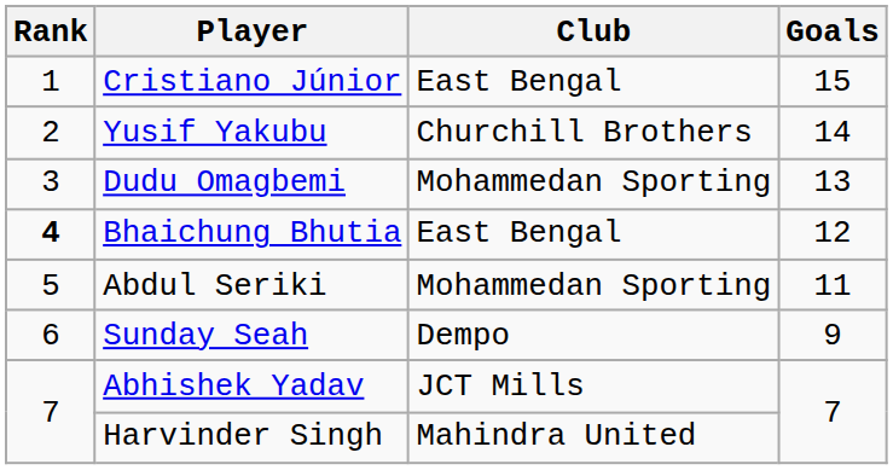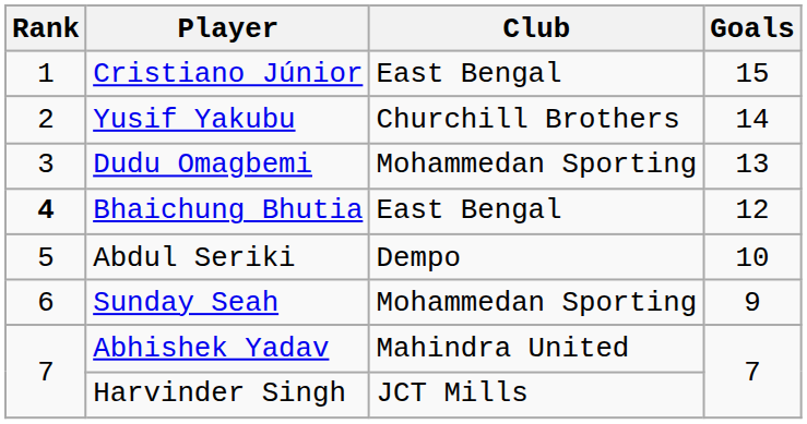 <table class="wikitable" style="text-align:center">
 <tr>
 <th>Rank</th>
 <th>Player</th>
 <th>Club</th>
 <th>Goals</th>
 </tr>
 <tr>
 <td rowspan="1">1</td>
 <td align="left"> <a href='#'>Cristiano Júnior</a></td>
 <td align="left">East Bengal</td>
 <td rowspan="1">15</td>
 </tr>
 <tr>
 <td rowspan="1">2</td>
 <td align="left"> <a href='#'>Yusif Yakubu</a></td>
 <td align="left">Churchill Brothers</td>
 <td rowspan="1">14</td>
 </tr>
 <tr>
 <td rowspan="1">3</td>
 <td align="left"> <a href='#'>Dudu Omagbemi</a></td>
 <td align="left">Mohammedan Sporting</td>
 <td rowspan="1">13</td>
 </tr>
 <tr>
 <td rowspan="1"><strong>4</strong></td>
 <td align="left"> <a href='#'>Bhaichung Bhutia</a></td>
 <td align="left">East Bengal</td>
 <td rowspan="1">12</td>
 </tr>
 <tr>
 <td rowspan="1">5</td>
 <td align="left"> Abdul Seriki</td>
-<td align="left">Mohammedan Sporting</td>
-<td rowspan="1">11</td>
+<td align="left">Dempo</td>
+<td rowspan="1">10</td>
 </tr>
 <tr>
 <td rowspan="1">6</td>
 <td align="left"> <a href='#'>Sunday Seah</a></td>
-<td align="left">Dempo</td>
+<td align="left">Mohammedan Sporting</td>
 <td rowspan="1">9</td>
 </tr>
 <tr>
 <td rowspan="2">7</td>
 <td align="left"> <a href='#'>Abhishek Yadav</a></td>
-<td align="left">JCT Mills</td>
+<td align="left">Mahindra United</td>
 <td rowspan="2">7</td>
 </tr>
 <tr>
 <td align="left"> Harvinder Singh</td>
-<td align="left">Mahindra United</td>
+<td align="left">JCT Mills</td>
 </tr>
 </table>
